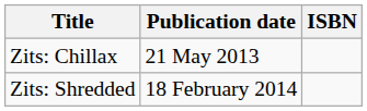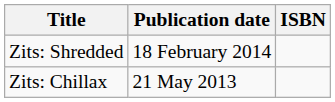 <table class="wikitable">
 <tr>
 <th>Title</th>
 <th>Publication date</th>
 <th>ISBN</th>
 </tr>
 <tr>
+<td>Zits: Shredded</td>
+<td>18 February 2014</td>
+<td></td>
+</tr>
+<tr>
 <td>Zits: Chillax</td>
 <td>21 May 2013</td>
 <td></td>
 </tr>
-<tr>
-<td>Zits: Shredded</td>
-<td>18 February 2014</td>
-<td></td>
-</tr>
 </table>
